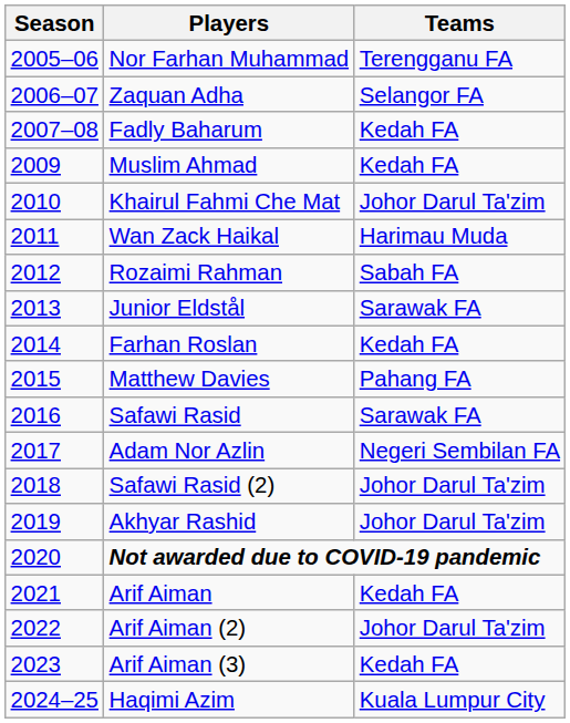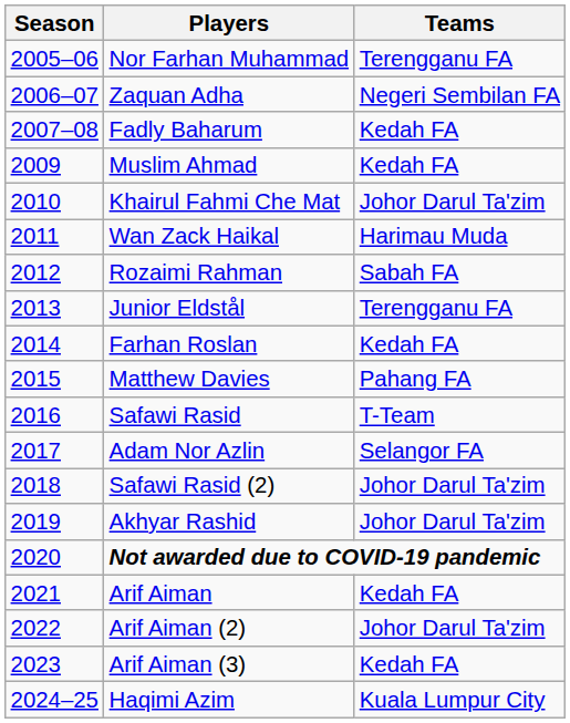 <table class="wikitable sortable" style="font-size: 85%;">
 <tr>
 <th>Season</th>
 <th>Players</th>
 <th>Teams</th>
 </tr>
 <tr>
 <td><a href='#'>2005–06</a></td>
 <td> <a href='#'>Nor Farhan Muhammad</a></td>
 <td> <a href='#'>Terengganu FA</a></td>
 </tr>
 <tr>
 <td><a href='#'>2006–07</a></td>
 <td> <a href='#'>Zaquan Adha</a></td>
-<td> <a href='#'>Selangor FA</a></td>
+<td> <a href='#'>Negeri Sembilan FA</a></td>
 </tr>
 <tr>
 <td><a href='#'>2007–08</a></td>
 <td> <a href='#'>Fadly Baharum</a></td>
 <td> <a href='#'>Kedah FA</a></td>
 </tr>
 <tr>
 <td><a href='#'>2009</a></td>
 <td> <a href='#'>Muslim Ahmad</a></td>
 <td> <a href='#'>Kedah FA</a></td>
 </tr>
 <tr>
 <td><a href='#'>2010</a></td>
 <td> <a href='#'>Khairul Fahmi Che Mat</a></td>
 <td> <a href='#'>Johor Darul Ta'zim</a></td>
 </tr>
 <tr>
 <td><a href='#'>2011</a></td>
 <td> <a href='#'>Wan Zack Haikal</a></td>
 <td> <a href='#'>Harimau Muda</a></td>
 </tr>
 <tr>
 <td><a href='#'>2012</a></td>
 <td> <a href='#'>Rozaimi Rahman</a></td>
 <td> <a href='#'>Sabah FA</a></td>
 </tr>
 <tr>
 <td><a href='#'>2013</a></td>
 <td> <a href='#'>Junior Eldstål</a></td>
-<td> <a href='#'>Sarawak FA</a></td>
+<td> <a href='#'>Terengganu FA</a></td>
 </tr>
 <tr>
 <td><a href='#'>2014</a></td>
 <td> <a href='#'>Farhan Roslan</a></td>
 <td> <a href='#'>Kedah FA</a></td>
 </tr>
 <tr>
 <td><a href='#'>2015</a></td>
 <td> <a href='#'>Matthew Davies</a></td>
 <td> <a href='#'>Pahang FA</a></td>
 </tr>
 <tr>
 <td><a href='#'>2016</a></td>
 <td> <a href='#'>Safawi Rasid</a></td>
-<td> <a href='#'>Sarawak FA</a></td>
+<td> <a href='#'>T-Team</a></td>
 </tr>
 <tr>
 <td><a href='#'>2017</a></td>
 <td> <a href='#'>Adam Nor Azlin</a></td>
-<td> <a href='#'>Negeri Sembilan FA</a></td>
+<td> <a href='#'>Selangor FA</a></td>
 </tr>
 <tr>
 <td><a href='#'>2018</a></td>
 <td> <a href='#'>Safawi Rasid</a> (2)</td>
 <td> <a href='#'>Johor Darul Ta'zim</a></td>
 </tr>
 <tr>
 <td><a href='#'>2019</a></td>
 <td> <a href='#'>Akhyar Rashid</a></td>
 <td> <a href='#'>Johor Darul Ta'zim</a></td>
 </tr>
 <tr>
 <td><a href='#'>2020</a></td>
 <td colspan="2"><strong><em>Not awarded due to COVID-19 pandemic</em></strong></td>
 </tr>
 <tr>
 <td><a href='#'>2021</a></td>
 <td>  <a href='#'>Arif Aiman</a></td>
 <td> <a href='#'>Kedah FA</a></td>
 </tr>
 <tr>
 <td><a href='#'>2022</a></td>
 <td>  <a href='#'>Arif Aiman</a> (2)</td>
 <td> <a href='#'>Johor Darul Ta'zim</a></td>
 </tr>
 <tr>
 <td><a href='#'>2023</a></td>
 <td>  <a href='#'>Arif Aiman</a> (3)</td>
 <td> <a href='#'>Kedah FA</a></td>
 </tr>
 <tr>
 <td><a href='#'>2024–25</a></td>
 <td>  <a href='#'>Haqimi Azim</a></td>
 <td> <a href='#'>Kuala Lumpur City</a></td>
 </tr>
 </table>
